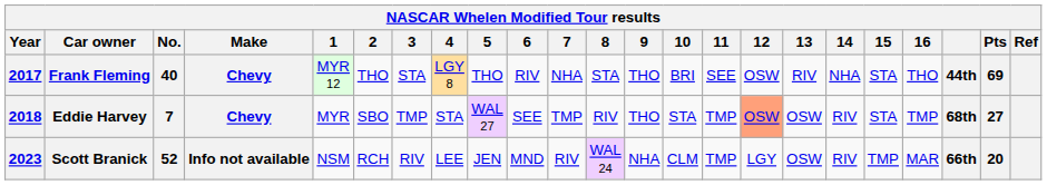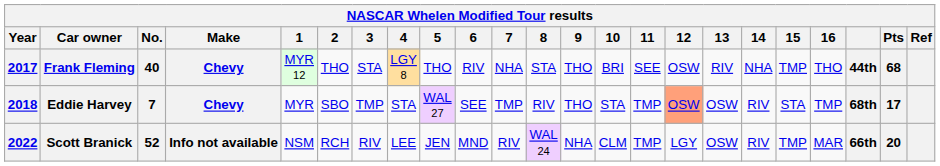 <table class="wikitable" style="text-align:center; font-size:75%">
 <tr>
 <th colspan=38><a href='#'>NASCAR Whelen Modified Tour</a> results</th>
 </tr>
 <tr>
 <th>Year</th>
 <th>Car owner</th>
 <th>No.</th>
 <th>Make</th>
 <th>1</th>
 <th>2</th>
 <th>3</th>
 <th>4</th>
 <th>5</th>
 <th>6</th>
 <th>7</th>
 <th>8</th>
 <th>9</th>
 <th>10</th>
 <th>11</th>
 <th>12</th>
 <th>13</th>
 <th>14</th>
 <th>15</th>
 <th>16</th>
 <th></th>
 <th>Pts</th>
 <th>Ref</th>
 </tr>
 <tr>
 <th><a href='#'>2017</a></th>
 <th><a href='#'>Frank Fleming</a></th>
 <th>40</th>
 <th><a href='#'>Chevy</a></th>
 <td style="background:#DFFFDF;"><a href='#'>MYR</a><br><small>12</small></td>
 <td><a href='#'>THO</a></td>
 <td><a href='#'>STA</a></td>
 <td style="background:#FFDF9F;"><a href='#'>LGY</a><br><small>8</small></td>
 <td><a href='#'>THO</a></td>
 <td><a href='#'>RIV</a></td>
 <td><a href='#'>NHA</a></td>
 <td><a href='#'>STA</a></td>
 <td><a href='#'>THO</a></td>
 <td><a href='#'>BRI</a></td>
 <td><a href='#'>SEE</a></td>
 <td><a href='#'>OSW</a></td>
 <td><a href='#'>RIV</a></td>
 <td><a href='#'>NHA</a></td>
-<td><a href='#'>STA</a></td>
+<td><a href='#'>TMP</a></td>
 <td><a href='#'>THO</a></td>
 <th>44th</th>
-<th>69</th>
+<th>68</th>
 <th></th>
 </tr>
 <tr>
 <th><a href='#'>2018</a></th>
 <th>Eddie Harvey</th>
 <th>7</th>
 <th><a href='#'>Chevy</a></th>
 <td><a href='#'>MYR</a></td>
 <td><a href='#'>SBO</a></td>
 <td><a href='#'>TMP</a></td>
 <td><a href='#'>STA</a></td>
 <td style="background:#EFCFFF;"><a href='#'>WAL</a><br><small>27</small></td>
 <td><a href='#'>SEE</a></td>
 <td><a href='#'>TMP</a></td>
 <td><a href='#'>RIV</a></td>
 <td><a href='#'>THO</a></td>
 <td><a href='#'>STA</a></td>
 <td><a href='#'>TMP</a></td>
 <td style="background: lightsalmon;"><a href='#'>OSW</a></td>
 <td><a href='#'>OSW</a></td>
 <td><a href='#'>RIV</a></td>
 <td><a href='#'>STA</a></td>
 <td><a href='#'>TMP</a></td>
 <th>68th</th>
-<th>27</th>
+<th>17</th>
 <th></th>
 </tr>
 <tr>
-<th><a href='#'>2023</a></th>
+<th><a href='#'>2022</a></th>
 <th>Scott Branick</th>
 <th>52</th>
 <th>Info not available</th>
 <td><a href='#'>NSM</a></td>
 <td><a href='#'>RCH</a></td>
 <td><a href='#'>RIV</a></td>
 <td><a href='#'>LEE</a></td>
 <td><a href='#'>JEN</a></td>
 <td><a href='#'>MND</a></td>
 <td><a href='#'>RIV</a></td>
 <td style="background:#EFCFFF;"><a href='#'>WAL</a><br><small>24</small></td>
 <td><a href='#'>NHA</a></td>
 <td><a href='#'>CLM</a></td>
 <td><a href='#'>TMP</a></td>
 <td><a href='#'>LGY</a></td>
 <td><a href='#'>OSW</a></td>
 <td><a href='#'>RIV</a></td>
 <td><a href='#'>TMP</a></td>
 <td><a href='#'>MAR</a></td>
 <th>66th</th>
 <th>20</th>
 <th></th>
 </tr>
 </table>
